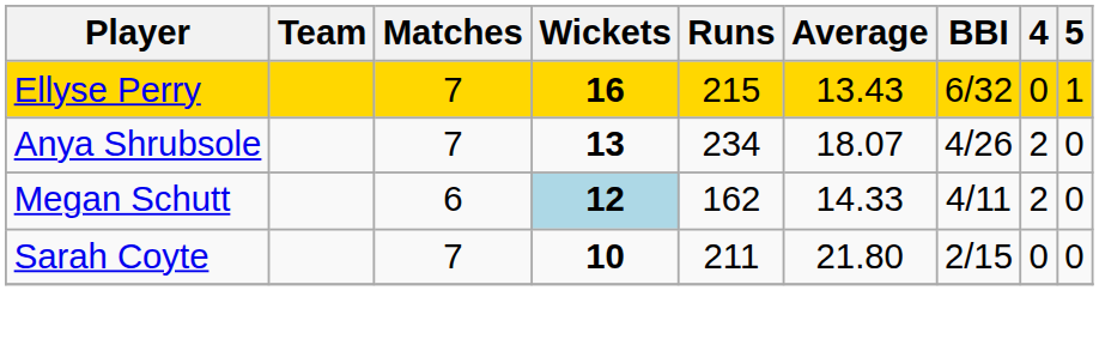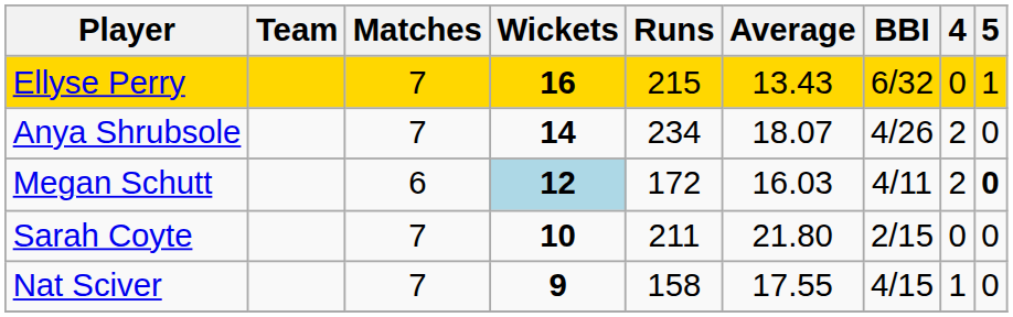 <table class="wikitable" style="text-align:center">
 <tr>
 <th>Player</th>
 <th>Team</th>
 <th>Matches</th>
 <th>Wickets</th>
 <th>Runs</th>
 <th>Average</th>
 <th>BBI</th>
 <th>4</th>
 <th>5</th>
 </tr>
 <tr style="background:gold">
 <td align=left><a href='#'>Ellyse Perry</a></td>
 <td></td>
 <td>7</td>
 <td><strong>16</strong></td>
 <td>215</td>
 <td>13.43</td>
 <td>6/32</td>
 <td>0</td>
 <td>1</td>
 </tr>
 <tr>
 <td align=left><a href='#'>Anya Shrubsole</a></td>
 <td></td>
 <td>7</td>
-<td><strong>13</strong></td>
+<td><strong>14</strong></td>
 <td>234</td>
 <td>18.07</td>
 <td>4/26</td>
 <td>2</td>
 <td>0</td>
 </tr>
 <tr>
 <td align=left><a href='#'>Megan Schutt</a></td>
 <td></td>
 <td>6</td>
 <td style="background: lightblue;"><strong>12</strong></td>
-<td>162</td>
-<td>14.33</td>
+<td>172</td>
+<td>16.03</td>
 <td>4/11</td>
 <td>2</td>
-<td>0</td>
+<td><strong>0</strong></td>
 </tr>
 <tr>
 <td align=left><a href='#'>Sarah Coyte</a></td>
 <td></td>
 <td>7</td>
 <td><strong>10</strong></td>
 <td>211</td>
 <td>21.80</td>
 <td>2/15</td>
 <td>0</td>
 <td>0</td>
 </tr>
 <tr>
+<td align=left><a href='#'>Nat Sciver</a></td>
+<td></td>
+<td>7</td>
+<td><strong>9</strong></td>
+<td>158</td>
+<td>17.55</td>
+<td>4/15</td>
+<td>1</td>
+<td>0</td>
+</tr>
+<tr>
 </tr>
 </table>
